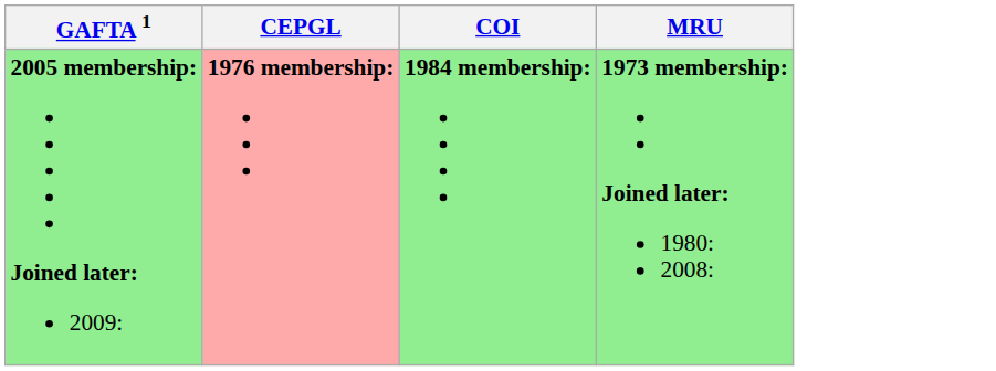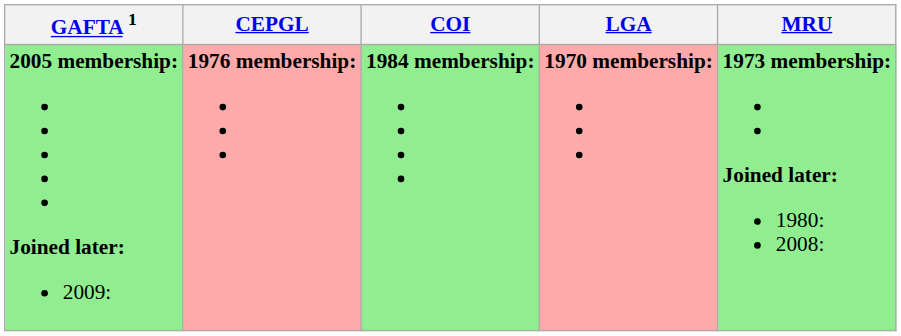 <table class="wikitable">
 <tr>
 <th><a href='#'>GAFTA</a> <sup>1</sup></th>
 <th><a href='#'>CEPGL</a></th>
 <th><a href='#'>COI</a></th>
+<th><a href='#'>LGA</a></th>
 <th><a href='#'>MRU</a></th>
 </tr>
 <tr>
 <td bgcolor="lightgreen" valign=top><strong>2005 membership:</strong><br><ul><li></li><li></li><li></li><li></li><li></li></ul><strong>Joined later:</strong><ul><li>2009:</li></ul></td>
 <td bgcolor=#ffaaaa valign=top><strong>1976 membership:</strong><br><ul><li></li><li></li><li></li></ul></td>
 <td bgcolor="lightgreen" valign=top><strong>1984 membership:</strong><br><ul><li></li><li></li><li></li><li></li></ul></td>
+<td bgcolor=#ffaaaa valign=top><strong>1970 membership:</strong><br><ul><li></li><li></li><li></li></ul></td>
 <td bgcolor="lightgreen" valign=top><strong>1973 membership:</strong><br><ul><li></li><li></li></ul><strong>Joined later:</strong><ul><li>1980: </li><li>2008: </li></ul></td>
 </tr>
 </table>
